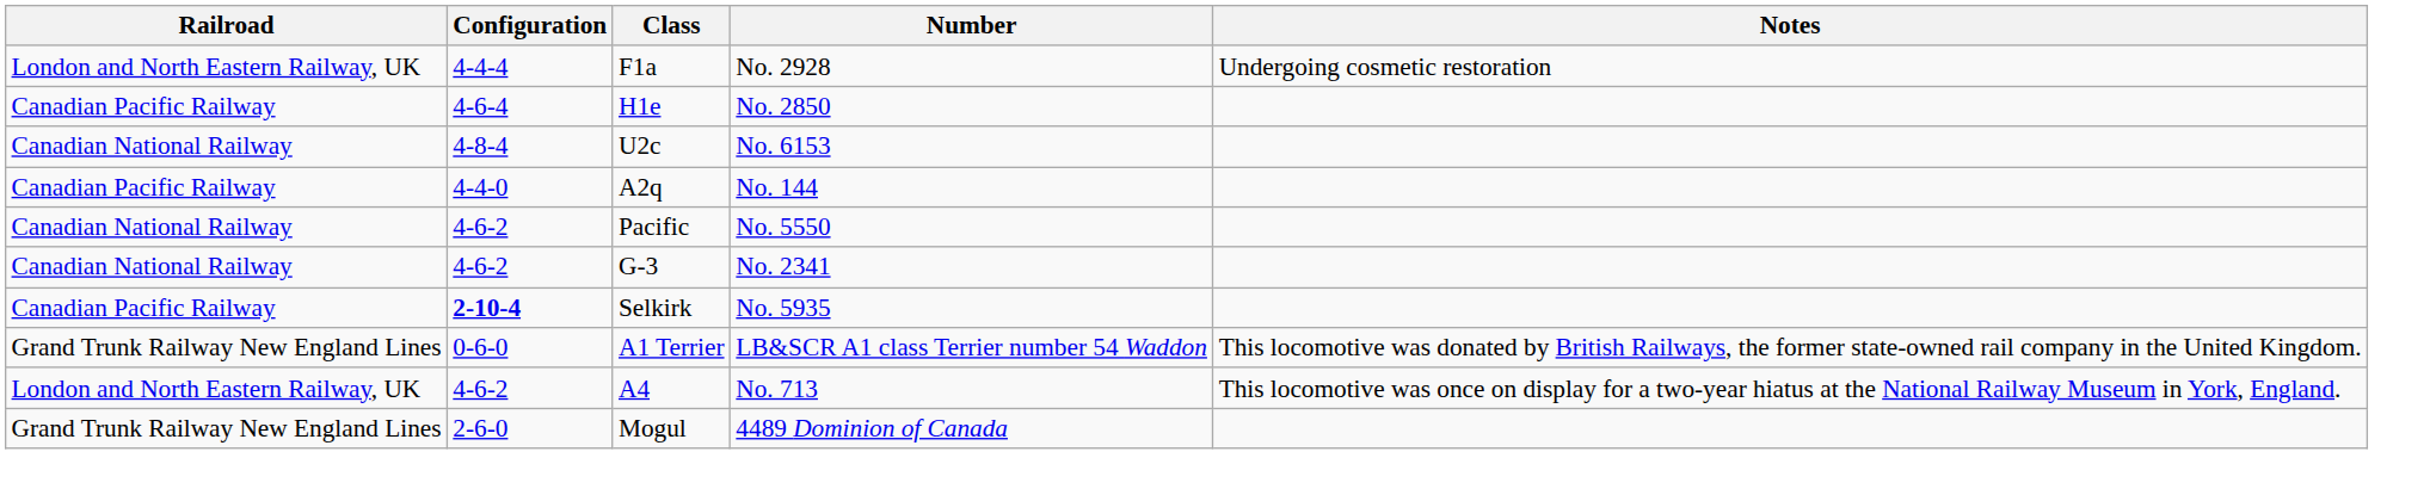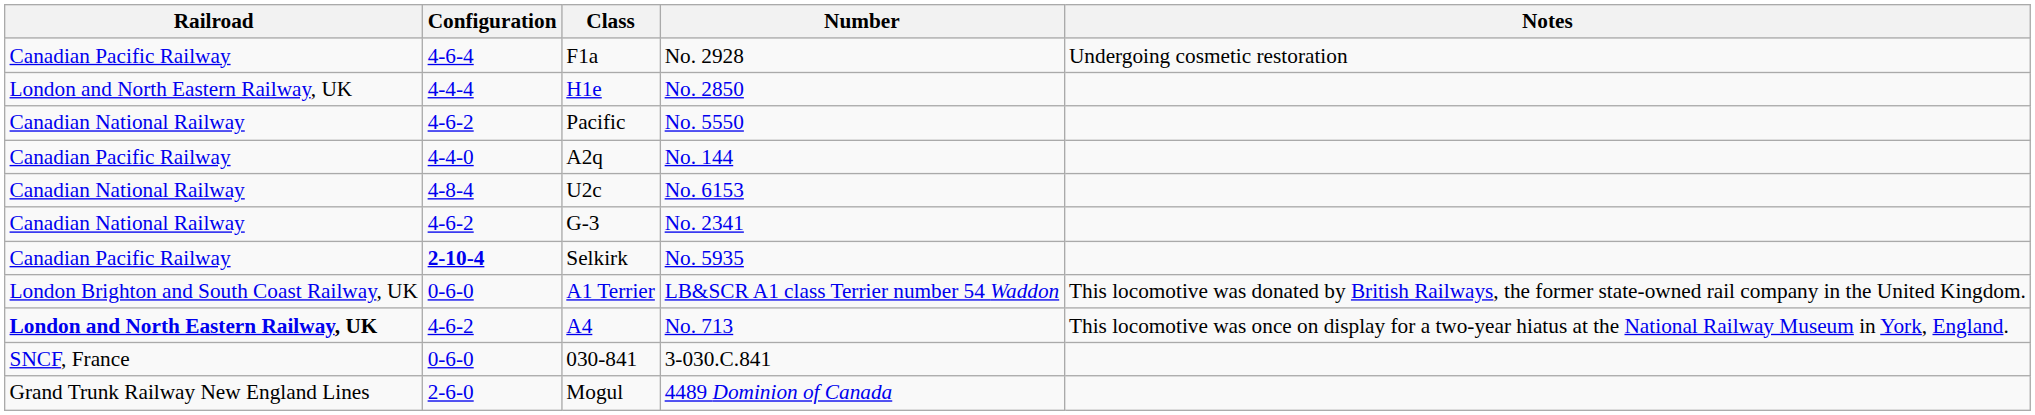 <table class="wikitable">
 <tr>
 <th>Railroad</th>
 <th>Configuration</th>
 <th>Class</th>
 <th>Number</th>
 <th>Notes</th>
 </tr>
 <tr>
-<td><a href='#'>London and North Eastern Railway</a>, UK</td>
-<td><a href='#'>4-4-4</a></td>
+<td><a href='#'>Canadian Pacific Railway</a></td>
+<td><a href='#'>4-6-4</a></td>
 <td>F1a</td>
 <td>No. 2928</td>
 <td>Undergoing cosmetic restoration</td>
 </tr>
 <tr>
-<td><a href='#'>Canadian Pacific Railway</a></td>
-<td><a href='#'>4-6-4</a></td>
+<td><a href='#'>London and North Eastern Railway</a>, UK</td>
+<td><a href='#'>4-4-4</a></td>
 <td><a href='#'>H1e</a></td>
 <td><a href='#'>No. 2850</a></td>
 <td></td>
 </tr>
 <tr>
 <td><a href='#'>Canadian National Railway</a></td>
-<td><a href='#'>4-8-4</a></td>
-<td>U2c</td>
-<td><a href='#'>No. 6153</a></td>
+<td><a href='#'>4-6-2</a></td>
+<td>Pacific</td>
+<td><a href='#'>No. 5550</a></td>
 <td></td>
 </tr>
 <tr>
 <td><a href='#'>Canadian Pacific Railway</a></td>
 <td><a href='#'>4-4-0</a></td>
 <td>A2q</td>
 <td><a href='#'>No. 144</a></td>
 <td></td>
 </tr>
 <tr>
 <td><a href='#'>Canadian National Railway</a></td>
-<td><a href='#'>4-6-2</a></td>
-<td>Pacific</td>
-<td><a href='#'>No. 5550</a></td>
+<td><a href='#'>4-8-4</a></td>
+<td>U2c</td>
+<td><a href='#'>No. 6153</a></td>
 <td></td>
 </tr>
 <tr>
 <td><a href='#'>Canadian National Railway</a></td>
 <td><a href='#'>4-6-2</a></td>
 <td>G-3</td>
 <td><a href='#'>No. 2341</a></td>
 <td></td>
 </tr>
 <tr>
 <td><a href='#'>Canadian Pacific Railway</a></td>
 <td><strong><a href='#'>2-10-4</a></strong></td>
 <td>Selkirk</td>
 <td><a href='#'>No. 5935</a></td>
 <td></td>
 </tr>
 <tr>
-<td>Grand Trunk Railway New England Lines</td>
+<td><a href='#'>London Brighton and South Coast Railway</a>, UK</td>
 <td><a href='#'>0-6-0</a></td>
 <td><a href='#'>A1 Terrier</a></td>
 <td><a href='#'>LB&SCR A1 class Terrier number 54 <em>Waddon</em></a></td>
 <td>This locomotive was donated by <a href='#'>British Railways</a>, the former state-owned rail company in the United Kingdom.</td>
 </tr>
 <tr>
-<td><a href='#'>London and North Eastern Railway</a>, UK</td>
+<td><strong><a href='#'>London and North Eastern Railway</a>, UK</strong></td>
 <td><a href='#'>4-6-2</a></td>
 <td><a href='#'>A4</a></td>
 <td><a href='#'>No. 713</a></td>
 <td>This locomotive was once on display for a two-year hiatus at the <a href='#'>National Railway Museum</a> in <a href='#'>York</a>, <a href='#'>England</a>.</td>
+</tr>
+<tr>
+<td><a href='#'>SNCF</a>, France</td>
+<td><a href='#'>0-6-0</a></td>
+<td>030-841</td>
+<td>3-030.C.841</td>
+<td></td>
 </tr>
 <tr>
 <td>Grand Trunk Railway New England Lines</td>
 <td><a href='#'>2-6-0</a></td>
 <td>Mogul</td>
 <td><a href='#'>4489 <em>Dominion of Canada</em></a></td>
 <td></td>
 </tr>
 </table>
